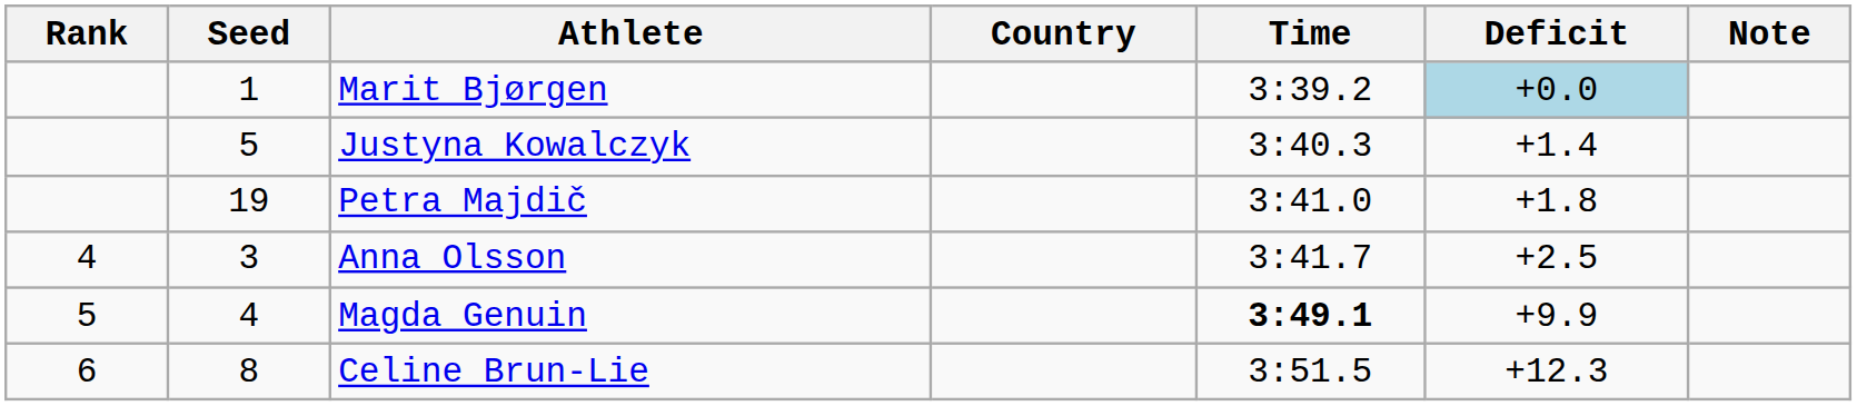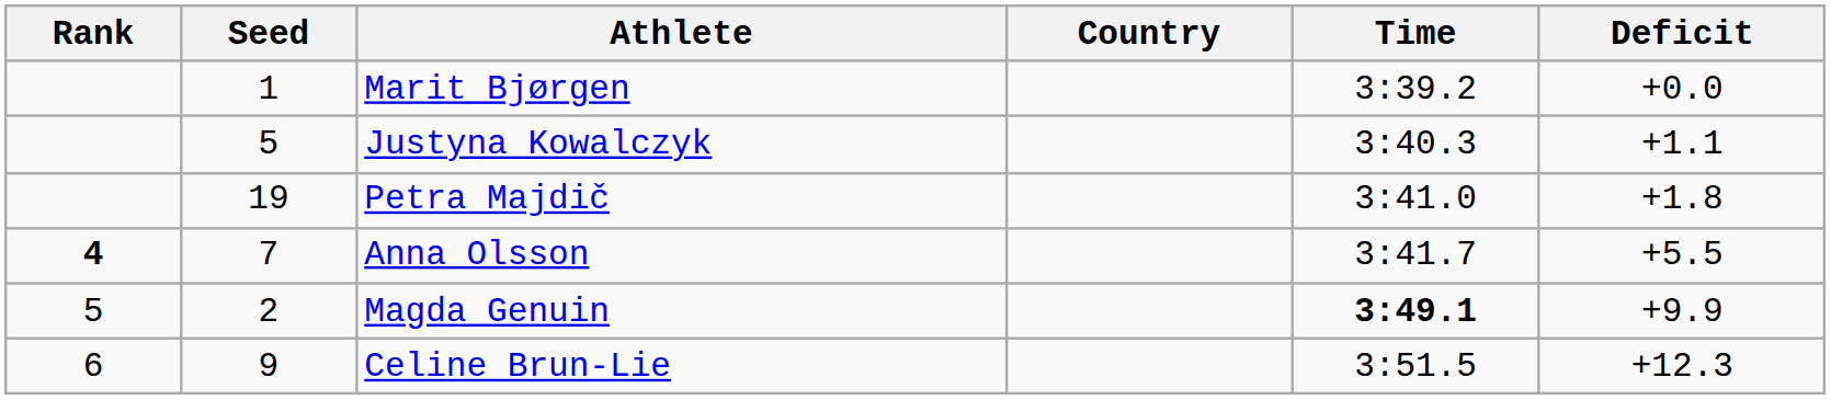 <table class="wikitable sortable" style="text-align:center" width=55%>
 <tr>
 <th>Rank</th>
 <th>Seed</th>
 <th>Athlete</th>
 <th>Country</th>
 <th>Time</th>
 <th>Deficit</th>
-<th>Note</th>
 </tr>
 <tr>
 <td></td>
 <td>1</td>
 <td align="left"><a href='#'>Marit Bjørgen</a></td>
 <td align="left"></td>
 <td>3:39.2</td>
-<td style="background: lightblue;">+0.0</td>
-<td></td>
+<td>+0.0</td>
 </tr>
 <tr>
 <td></td>
 <td>5</td>
 <td align="left"><a href='#'>Justyna Kowalczyk</a></td>
 <td align="left"></td>
 <td>3:40.3</td>
-<td>+1.4</td>
-<td></td>
+<td>+1.1</td>
 </tr>
 <tr>
 <td></td>
 <td>19</td>
 <td align="left"><a href='#'>Petra Majdič</a></td>
 <td align="left"></td>
 <td>3:41.0</td>
 <td>+1.8</td>
-<td></td>
 </tr>
 <tr>
-<td>4</td>
-<td>3</td>
+<td><strong>4</strong></td>
+<td>7</td>
 <td align="left"><a href='#'>Anna Olsson</a></td>
 <td align="left"></td>
 <td>3:41.7</td>
-<td>+2.5</td>
-<td></td>
+<td>+5.5</td>
 </tr>
 <tr>
 <td>5</td>
-<td>4</td>
+<td>2</td>
 <td align="left"><a href='#'>Magda Genuin</a></td>
 <td align="left"></td>
 <td><strong>3:49.1</strong></td>
 <td>+9.9</td>
-<td></td>
 </tr>
 <tr>
 <td>6</td>
-<td>8</td>
+<td>9</td>
 <td align="left"><a href='#'>Celine Brun-Lie</a></td>
 <td align="left"></td>
 <td>3:51.5</td>
 <td>+12.3</td>
-<td></td>
 </tr>
 </table>
